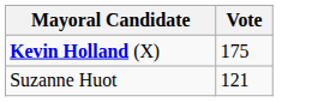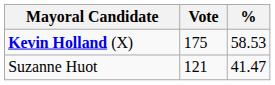 <table class="wikitable">
 <tr>
 <th bgcolor="#DDDDFF" width="170px">Mayoral Candidate</th>
 <th bgcolor="#DDDDFF" width="40px">Vote</th>
+<th bgcolor="#DDDDFF" width="30px">%</th>
 </tr>
 <tr>
 <td><strong><a href='#'>Kevin Holland</a></strong> (X)</td>
 <td>175</td>
+<td>58.53</td>
 </tr>
 <tr>
 <td>Suzanne Huot</td>
 <td>121</td>
+<td>41.47</td>
 </tr>
 </table>
